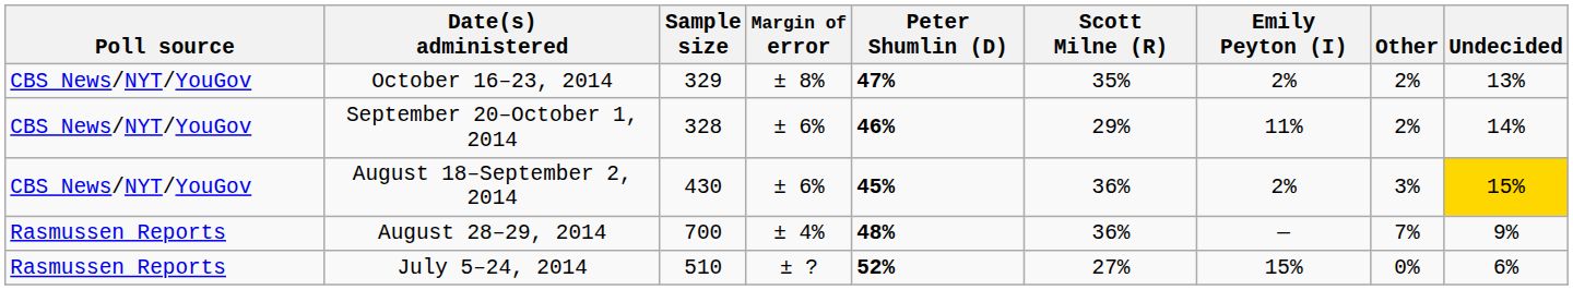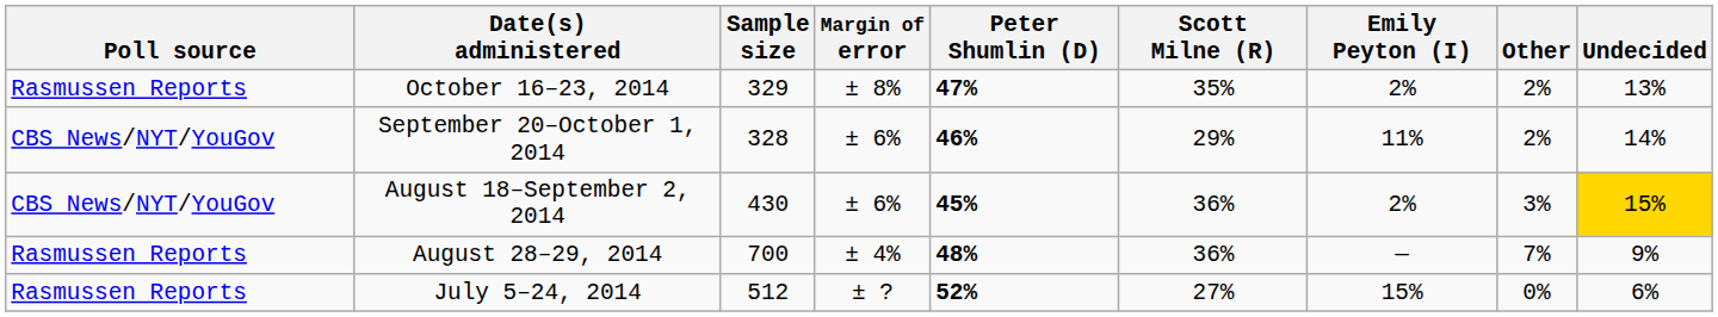 <table class="wikitable">
 <tr valign= bottom>
 <th style="width:190px;">Poll source</th>
 <th style="width:200px;">Date(s)<br>administered</th>
 <th class=small>Sample<br>size</th>
 <th><small>Margin of</small><br>error</th>
 <th style="width:100px;">Peter<br>Shumlin (D)</th>
 <th style="width:100px;">Scott<br>Milne (R)</th>
 <th style="width:100px;">Emily<br>Peyton (I)</th>
 <th>Other</th>
 <th>Undecided</th>
 </tr>
 <tr>
-<td><a href='#'>CBS News</a>/<a href='#'>NYT</a>/<a href='#'>YouGov</a></td>
+<td><a href='#'>Rasmussen Reports</a></td>
 <td align=center>October 16–23, 2014</td>
 <td align=center>329</td>
 <td align=center>± 8%</td>
 <td><strong>47%</strong></td>
 <td align=center>35%</td>
 <td align=center>2%</td>
 <td align=center>2%</td>
 <td align=center>13%</td>
 </tr>
 <tr>
 <td><a href='#'>CBS News</a>/<a href='#'>NYT</a>/<a href='#'>YouGov</a></td>
 <td align=center>September 20–October 1, 2014</td>
 <td align=center>328</td>
 <td align=center>± 6%</td>
 <td><strong>46%</strong></td>
 <td align=center>29%</td>
 <td align=center>11%</td>
 <td align=center>2%</td>
 <td align=center>14%</td>
 </tr>
 <tr>
 <td><a href='#'>CBS News</a>/<a href='#'>NYT</a>/<a href='#'>YouGov</a></td>
 <td align=center>August 18–September 2, 2014</td>
 <td align=center>430</td>
 <td align=center>± 6%</td>
 <td><strong>45%</strong></td>
 <td align=center>36%</td>
 <td align=center>2%</td>
 <td align=center>3%</td>
 <td align=center style="background: gold;">15%</td>
 </tr>
 <tr>
 <td><a href='#'>Rasmussen Reports</a></td>
 <td align=center>August 28–29, 2014</td>
 <td align=center>700</td>
 <td align=center>± 4%</td>
 <td><strong>48%</strong></td>
 <td align=center>36%</td>
 <td align=center>—</td>
 <td align=center>7%</td>
 <td align=center>9%</td>
 </tr>
 <tr>
 <td><a href='#'>Rasmussen Reports</a></td>
 <td align=center>July 5–24, 2014</td>
-<td align=center>510</td>
+<td align=center>512</td>
 <td align=center>± ?</td>
 <td><strong>52%</strong></td>
 <td align=center>27%</td>
 <td align=center>15%</td>
 <td align=center>0%</td>
 <td align=center>6%</td>
 </tr>
 </table>
